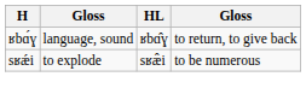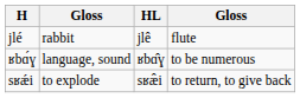 <table class="wikitable">
 <tr>
 <th>H</th>
 <th>Gloss</th>
 <th>HL</th>
 <th>Gloss</th>
 </tr>
 <tr>
+<td>jlé</td>
+<td>rabbit</td>
+<td>jlê</td>
+<td>flute</td>
+</tr>
+<tr>
 <td>ʁbɑ́ɣ</td>
 <td>language, sound</td>
 <td>ʁbɑ̂ɣ</td>
-<td>to return, to give back</td>
+<td>to be numerous</td>
 </tr>
 <tr>
 <td>sʁǽi</td>
 <td>to explode</td>
 <td>sʁæ̂i</td>
-<td>to be numerous</td>
+<td>to return, to give back</td>
 </tr>
 </table>
